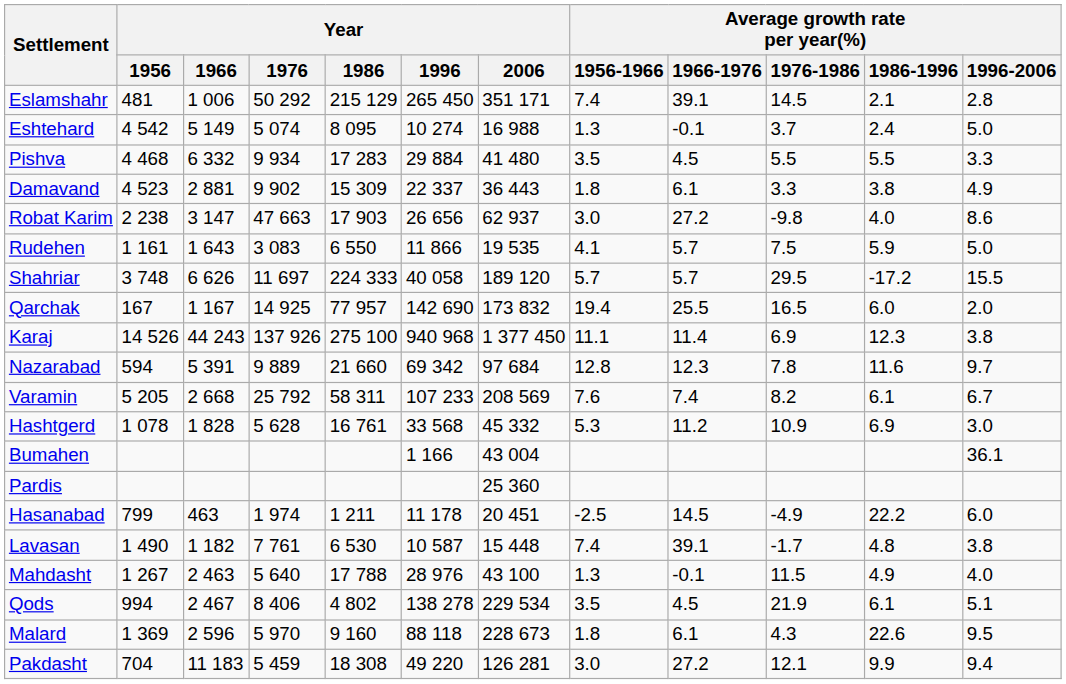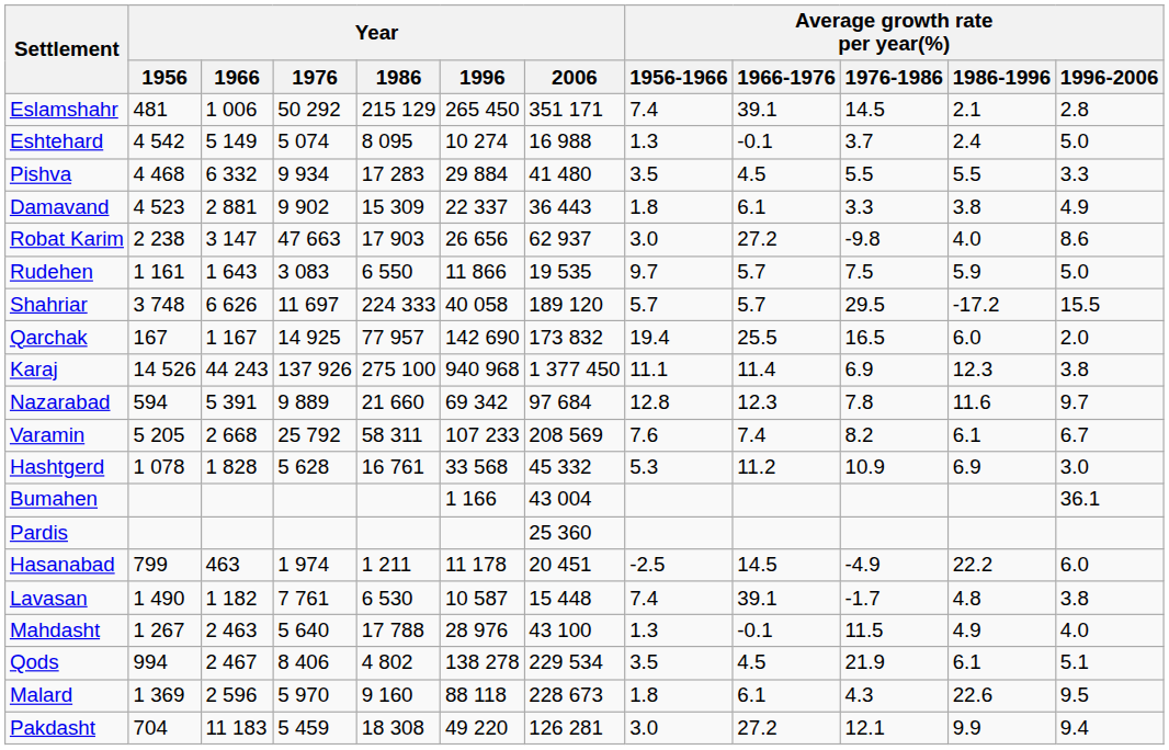 <table class="wikitable sortable mw-collapsible">
 <tr>
 <th rowspan="2">Settlement</th>
 <th colspan="6">Year</th>
 <th colspan="5">Average growth rate<br>per year(%)</th>
 </tr>
 <tr>
 <th>1956</th>
 <th>1966</th>
 <th>1976</th>
 <th>1986</th>
 <th>1996</th>
 <th>2006</th>
 <th>1956-1966</th>
 <th>1966-1976</th>
 <th>1976-1986</th>
 <th>1986-1996</th>
 <th>1996-2006</th>
 </tr>
 <tr>
 <td><a href='#'>Eslamshahr</a></td>
 <td>481</td>
 <td>1 006</td>
 <td>50 292</td>
 <td>215 129</td>
 <td>265 450</td>
 <td>351 171</td>
 <td>7.4</td>
 <td>39.1</td>
 <td>14.5</td>
 <td>2.1</td>
 <td>2.8</td>
 </tr>
 <tr>
 <td><a href='#'>Eshtehard</a></td>
 <td>4 542</td>
 <td>5 149</td>
 <td>5 074</td>
 <td>8 095</td>
 <td>10 274</td>
 <td>16 988</td>
 <td>1.3</td>
 <td>-0.1</td>
 <td>3.7</td>
 <td>2.4</td>
 <td>5.0</td>
 </tr>
 <tr>
 <td><a href='#'>Pishva</a></td>
 <td>4 468</td>
 <td>6 332</td>
 <td>9 934</td>
 <td>17 283</td>
 <td>29 884</td>
 <td>41 480</td>
 <td>3.5</td>
 <td>4.5</td>
 <td>5.5</td>
 <td>5.5</td>
 <td>3.3</td>
 </tr>
 <tr>
 <td><a href='#'>Damavand</a></td>
 <td>4 523</td>
 <td>2 881</td>
 <td>9 902</td>
 <td>15 309</td>
 <td>22 337</td>
 <td>36 443</td>
 <td>1.8</td>
 <td>6.1</td>
 <td>3.3</td>
 <td>3.8</td>
 <td>4.9</td>
 </tr>
 <tr>
 <td><a href='#'>Robat Karim</a></td>
 <td>2 238</td>
 <td>3 147</td>
 <td>47 663</td>
 <td>17 903</td>
 <td>26 656</td>
 <td>62 937</td>
 <td>3.0</td>
 <td>27.2</td>
 <td>-9.8</td>
 <td>4.0</td>
 <td>8.6</td>
 </tr>
 <tr>
 <td><a href='#'>Rudehen</a></td>
 <td>1 161</td>
 <td>1 643</td>
 <td>3 083</td>
 <td>6 550</td>
 <td>11 866</td>
 <td>19 535</td>
-<td>4.1</td>
+<td>9.7</td>
 <td>5.7</td>
 <td>7.5</td>
 <td>5.9</td>
 <td>5.0</td>
 </tr>
 <tr>
 <td><a href='#'>Shahriar</a></td>
 <td>3 748</td>
 <td>6 626</td>
 <td>11 697</td>
 <td>224 333</td>
 <td>40 058</td>
 <td>189 120</td>
 <td>5.7</td>
 <td>5.7</td>
 <td>29.5</td>
 <td>-17.2</td>
 <td>15.5</td>
 </tr>
 <tr>
 <td><a href='#'>Qarchak</a></td>
 <td>167</td>
 <td>1 167</td>
 <td>14 925</td>
 <td>77 957</td>
 <td>142 690</td>
 <td>173 832</td>
 <td>19.4</td>
 <td>25.5</td>
 <td>16.5</td>
 <td>6.0</td>
 <td>2.0</td>
 </tr>
 <tr>
 <td><a href='#'>Karaj</a></td>
 <td>14 526</td>
 <td>44 243</td>
 <td>137 926</td>
 <td>275 100</td>
 <td>940 968</td>
 <td>1 377 450</td>
 <td>11.1</td>
 <td>11.4</td>
 <td>6.9</td>
 <td>12.3</td>
 <td>3.8</td>
 </tr>
 <tr>
 <td><a href='#'>Nazarabad</a></td>
 <td>594</td>
 <td>5 391</td>
 <td>9 889</td>
 <td>21 660</td>
 <td>69 342</td>
 <td>97 684</td>
 <td>12.8</td>
 <td>12.3</td>
 <td>7.8</td>
 <td>11.6</td>
 <td>9.7</td>
 </tr>
 <tr>
 <td><a href='#'>Varamin</a></td>
 <td>5 205</td>
 <td>2 668</td>
 <td>25 792</td>
 <td>58 311</td>
 <td>107 233</td>
 <td>208 569</td>
 <td>7.6</td>
 <td>7.4</td>
 <td>8.2</td>
 <td>6.1</td>
 <td>6.7</td>
 </tr>
 <tr>
 <td><a href='#'>Hashtgerd</a></td>
 <td>1 078</td>
 <td>1 828</td>
 <td>5 628</td>
 <td>16 761</td>
 <td>33 568</td>
 <td>45 332</td>
 <td>5.3</td>
 <td>11.2</td>
 <td>10.9</td>
 <td>6.9</td>
 <td>3.0</td>
 </tr>
 <tr>
 <td><a href='#'>Bumahen</a></td>
 <td></td>
 <td></td>
 <td></td>
 <td></td>
 <td>1 166</td>
 <td>43 004</td>
 <td></td>
 <td></td>
 <td></td>
 <td></td>
 <td>36.1</td>
 </tr>
 <tr>
 <td><a href='#'>Pardis</a></td>
 <td></td>
 <td></td>
 <td></td>
 <td></td>
 <td></td>
 <td>25 360</td>
 <td></td>
 <td></td>
 <td></td>
 <td></td>
 <td></td>
 </tr>
 <tr>
 <td><a href='#'>Hasanabad</a></td>
 <td>799</td>
 <td>463</td>
 <td>1 974</td>
 <td>1 211</td>
 <td>11 178</td>
 <td>20 451</td>
 <td>-2.5</td>
 <td>14.5</td>
 <td>-4.9</td>
 <td>22.2</td>
 <td>6.0</td>
 </tr>
 <tr>
 <td><a href='#'>Lavasan</a></td>
 <td>1 490</td>
 <td>1 182</td>
 <td>7 761</td>
 <td>6 530</td>
 <td>10 587</td>
 <td>15 448</td>
 <td>7.4</td>
 <td>39.1</td>
 <td>-1.7</td>
 <td>4.8</td>
 <td>3.8</td>
 </tr>
 <tr>
 <td><a href='#'>Mahdasht</a></td>
 <td>1 267</td>
 <td>2 463</td>
 <td>5 640</td>
 <td>17 788</td>
 <td>28 976</td>
 <td>43 100</td>
 <td>1.3</td>
 <td>-0.1</td>
 <td>11.5</td>
 <td>4.9</td>
 <td>4.0</td>
 </tr>
 <tr>
 <td><a href='#'>Qods</a></td>
 <td>994</td>
 <td>2 467</td>
 <td>8 406</td>
 <td>4 802</td>
 <td>138 278</td>
 <td>229 534</td>
 <td>3.5</td>
 <td>4.5</td>
 <td>21.9</td>
 <td>6.1</td>
 <td>5.1</td>
 </tr>
 <tr>
 <td><a href='#'>Malard</a></td>
 <td>1 369</td>
 <td>2 596</td>
 <td>5 970</td>
 <td>9 160</td>
 <td>88 118</td>
 <td>228 673</td>
 <td>1.8</td>
 <td>6.1</td>
 <td>4.3</td>
 <td>22.6</td>
 <td>9.5</td>
 </tr>
 <tr>
 <td><a href='#'>Pakdasht</a></td>
 <td>704</td>
 <td>11 183</td>
 <td>5 459</td>
 <td>18 308</td>
 <td>49 220</td>
 <td>126 281</td>
 <td>3.0</td>
 <td>27.2</td>
 <td>12.1</td>
 <td>9.9</td>
 <td>9.4</td>
 </tr>
 </table>
